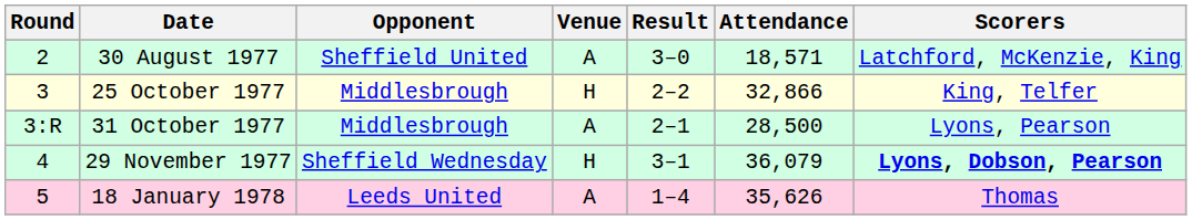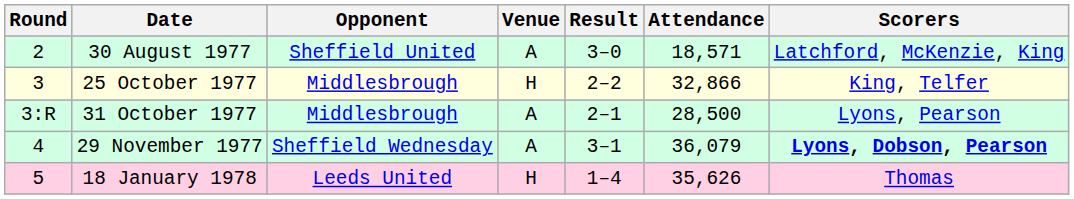 <table class="wikitable" style="text-align:center">
 <tr>
 <th>Round</th>
 <th>Date</th>
 <th>Opponent</th>
 <th>Venue</th>
 <th>Result</th>
 <th>Attendance</th>
 <th>Scorers</th>
 </tr>
 <tr style="background-color: #d0ffe3;">
 <td>2</td>
 <td>30 August 1977</td>
 <td><a href='#'>Sheffield United</a></td>
 <td>A</td>
 <td>3–0</td>
 <td>18,571</td>
 <td><a href='#'>Latchford</a>, <a href='#'>McKenzie</a>, <a href='#'>King</a></td>
 </tr>
 <tr style="background-color: #ffffdd;">
 <td>3</td>
 <td>25 October 1977</td>
 <td><a href='#'>Middlesbrough</a></td>
 <td>H</td>
 <td>2–2</td>
 <td>32,866</td>
 <td><a href='#'>King</a>, <a href='#'>Telfer</a></td>
 </tr>
 <tr style="background-color: #d0ffe3;">
 <td>3:R</td>
 <td>31 October 1977</td>
 <td><a href='#'>Middlesbrough</a></td>
 <td>A</td>
 <td>2–1</td>
 <td>28,500</td>
 <td><a href='#'>Lyons</a>, <a href='#'>Pearson</a></td>
 </tr>
 <tr style="background-color: #d0ffe3;">
 <td>4</td>
 <td>29 November 1977</td>
 <td><a href='#'>Sheffield Wednesday</a></td>
-<td>H</td>
+<td>A</td>
 <td>3–1</td>
 <td>36,079</td>
 <td><strong><a href='#'>Lyons</a>, <a href='#'>Dobson</a>, <a href='#'>Pearson</a></strong></td>
 </tr>
 <tr style="background-color: #ffd0e3;">
 <td>5</td>
 <td>18 January 1978</td>
 <td><a href='#'>Leeds United</a></td>
-<td>A</td>
+<td>H</td>
 <td>1–4</td>
 <td>35,626</td>
 <td><a href='#'>Thomas</a></td>
 </tr>
 </table>
